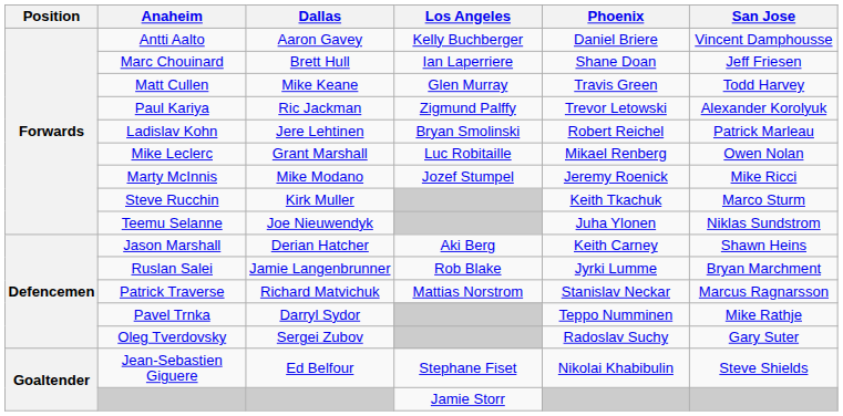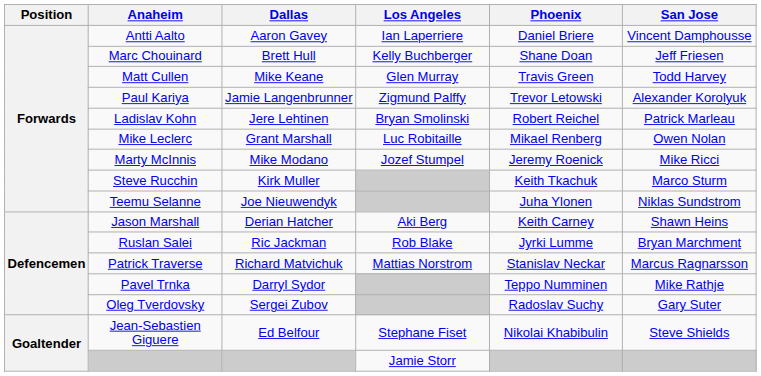 <table class="wikitable" style="font-size:90%;text-align:center;">
 <tr>
 <th scope=col>Position</th>
 <th scope=col width="140"><a href='#'>Anaheim</a></th>
 <th scope=col width="140"><a href='#'>Dallas</a></th>
 <th scope=col width="140"><a href='#'>Los Angeles</a></th>
 <th scope=col width="140"><a href='#'>Phoenix</a></th>
 <th scope=col width="140"><a href='#'>San Jose</a></th>
 </tr>
 <tr>
 <th scope="row" rowspan="9">Forwards</th>
 <td><a href='#'>Antti Aalto</a></td>
 <td><a href='#'>Aaron Gavey</a></td>
-<td><a href='#'>Kelly Buchberger</a></td>
+<td><a href='#'>Ian Laperriere</a></td>
 <td><a href='#'>Daniel Briere</a></td>
 <td><a href='#'>Vincent Damphousse</a></td>
 </tr>
 <tr>
 <td><a href='#'>Marc Chouinard</a></td>
 <td><a href='#'>Brett Hull</a></td>
-<td><a href='#'>Ian Laperriere</a></td>
+<td><a href='#'>Kelly Buchberger</a></td>
 <td><a href='#'>Shane Doan</a></td>
 <td><a href='#'>Jeff Friesen</a></td>
 </tr>
 <tr>
 <td><a href='#'>Matt Cullen</a></td>
 <td><a href='#'>Mike Keane</a></td>
 <td><a href='#'>Glen Murray</a></td>
 <td><a href='#'>Travis Green</a></td>
 <td><a href='#'>Todd Harvey</a></td>
 </tr>
 <tr>
 <td><a href='#'>Paul Kariya</a></td>
-<td><a href='#'>Ric Jackman</a></td>
+<td><a href='#'>Jamie Langenbrunner</a></td>
 <td><a href='#'>Zigmund Palffy</a></td>
 <td><a href='#'>Trevor Letowski</a></td>
 <td><a href='#'>Alexander Korolyuk</a></td>
 </tr>
 <tr>
 <td><a href='#'>Ladislav Kohn</a></td>
 <td><a href='#'>Jere Lehtinen</a></td>
 <td><a href='#'>Bryan Smolinski</a></td>
 <td><a href='#'>Robert Reichel</a></td>
 <td><a href='#'>Patrick Marleau</a></td>
 </tr>
 <tr>
 <td><a href='#'>Mike Leclerc</a></td>
 <td><a href='#'>Grant Marshall</a></td>
 <td><a href='#'>Luc Robitaille</a></td>
 <td><a href='#'>Mikael Renberg</a></td>
 <td><a href='#'>Owen Nolan</a></td>
 </tr>
 <tr>
 <td><a href='#'>Marty McInnis</a></td>
 <td><a href='#'>Mike Modano</a></td>
 <td><a href='#'>Jozef Stumpel</a></td>
 <td><a href='#'>Jeremy Roenick</a></td>
 <td><a href='#'>Mike Ricci</a></td>
 </tr>
 <tr>
 <td><a href='#'>Steve Rucchin</a></td>
 <td><a href='#'>Kirk Muller</a></td>
 <td style="background-color:#CCCCCC"></td>
 <td><a href='#'>Keith Tkachuk</a></td>
 <td><a href='#'>Marco Sturm</a></td>
 </tr>
 <tr>
 <td><a href='#'>Teemu Selanne</a></td>
 <td><a href='#'>Joe Nieuwendyk</a></td>
 <td style="background-color:#CCCCCC"></td>
 <td><a href='#'>Juha Ylonen</a></td>
 <td><a href='#'>Niklas Sundstrom</a></td>
 </tr>
 <tr>
 <th scope="row" rowspan="5">Defencemen</th>
 <td><a href='#'>Jason Marshall</a></td>
 <td><a href='#'>Derian Hatcher</a></td>
 <td><a href='#'>Aki Berg</a></td>
 <td><a href='#'>Keith Carney</a></td>
 <td><a href='#'>Shawn Heins</a></td>
 </tr>
 <tr>
 <td><a href='#'>Ruslan Salei</a></td>
-<td><a href='#'>Jamie Langenbrunner</a></td>
+<td><a href='#'>Ric Jackman</a></td>
 <td><a href='#'>Rob Blake</a></td>
 <td><a href='#'>Jyrki Lumme</a></td>
 <td><a href='#'>Bryan Marchment</a></td>
 </tr>
 <tr>
 <td><a href='#'>Patrick Traverse</a></td>
 <td><a href='#'>Richard Matvichuk</a></td>
 <td><a href='#'>Mattias Norstrom</a></td>
 <td><a href='#'>Stanislav Neckar</a></td>
 <td><a href='#'>Marcus Ragnarsson</a></td>
 </tr>
 <tr>
 <td><a href='#'>Pavel Trnka</a></td>
 <td><a href='#'>Darryl Sydor</a></td>
 <td style="background-color:#CCCCCC"></td>
 <td><a href='#'>Teppo Numminen</a></td>
 <td><a href='#'>Mike Rathje</a></td>
 </tr>
 <tr>
 <td><a href='#'>Oleg Tverdovsky</a></td>
 <td><a href='#'>Sergei Zubov</a></td>
 <td style="background-color:#CCCCCC"></td>
 <td><a href='#'>Radoslav Suchy</a></td>
 <td><a href='#'>Gary Suter</a></td>
 </tr>
 <tr>
 <th scope="row" rowspan="2">Goaltender</th>
 <td><a href='#'>Jean-Sebastien Giguere</a></td>
 <td><a href='#'>Ed Belfour</a></td>
 <td><a href='#'>Stephane Fiset</a></td>
 <td><a href='#'>Nikolai Khabibulin</a></td>
 <td><a href='#'>Steve Shields</a></td>
 </tr>
 <tr>
 <td style="background-color:#CCCCCC"></td>
 <td style="background-color:#CCCCCC"></td>
 <td><a href='#'>Jamie Storr</a></td>
 <td style="background-color:#CCCCCC"></td>
 <td style="background-color:#CCCCCC"></td>
 </tr>
 </table>
